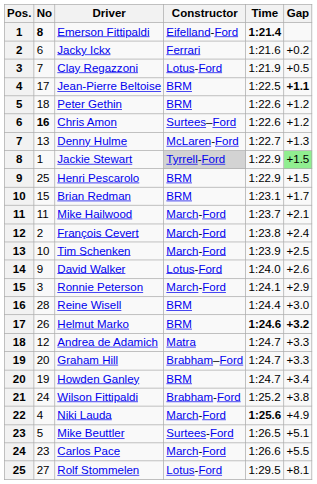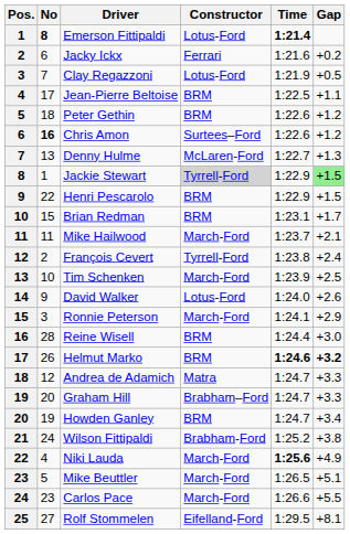 <table class="wikitable sortable">
 <tr>
 <th>Pos.</th>
 <th>No</th>
 <th>Driver</th>
 <th>Constructor</th>
 <th>Time</th>
 <th>Gap</th>
 </tr>
 <tr>
 <th>1</th>
 <td><strong>8</strong></td>
 <td> <a href='#'>Emerson Fittipaldi</a></td>
-<td><a href='#'>Eifelland</a>-<a href='#'>Ford</a></td>
+<td><a href='#'>Lotus</a>-<a href='#'>Ford</a></td>
 <td><strong>1:21.4</strong></td>
 <td></td>
 </tr>
 <tr>
 <th>2</th>
 <td>6</td>
 <td> <a href='#'>Jacky Ickx</a></td>
 <td><a href='#'>Ferrari</a></td>
 <td>1:21.6</td>
 <td>+0.2</td>
 </tr>
 <tr>
 <th>3</th>
 <td>7</td>
 <td> <a href='#'>Clay Regazzoni</a></td>
 <td><a href='#'>Lotus</a>-<a href='#'>Ford</a></td>
 <td>1:21.9</td>
 <td>+0.5</td>
 </tr>
 <tr>
 <th>4</th>
 <td>17</td>
 <td> <a href='#'>Jean-Pierre Beltoise</a></td>
 <td><a href='#'>BRM</a></td>
 <td>1:22.5</td>
-<td><strong>+1.1</strong></td>
+<td>+1.1</td>
 </tr>
 <tr>
 <th>5</th>
 <td>18</td>
 <td> <a href='#'>Peter Gethin</a></td>
 <td><a href='#'>BRM</a></td>
 <td>1:22.6</td>
 <td>+1.2</td>
 </tr>
 <tr>
 <th>6</th>
 <td><strong>16</strong></td>
 <td> <a href='#'>Chris Amon</a></td>
 <td><a href='#'>Surtees</a>–<a href='#'>Ford</a></td>
 <td>1:22.6</td>
 <td>+1.2</td>
 </tr>
 <tr>
 <th>7</th>
 <td>13</td>
 <td> <a href='#'>Denny Hulme</a></td>
 <td><a href='#'>McLaren</a>-<a href='#'>Ford</a></td>
 <td>1:22.7</td>
 <td>+1.3</td>
 </tr>
 <tr>
 <th>8</th>
 <td>1</td>
 <td> <a href='#'>Jackie Stewart</a></td>
 <td style="background: lightgrey;"><a href='#'>Tyrrell</a>-<a href='#'>Ford</a></td>
 <td>1:22.9</td>
 <td style="background: lightgreen;">+1.5</td>
 </tr>
 <tr>
 <th>9</th>
-<td>25</td>
+<td>22</td>
 <td> <a href='#'>Henri Pescarolo</a></td>
 <td><a href='#'>BRM</a></td>
 <td>1:22.9</td>
 <td>+1.5</td>
 </tr>
 <tr>
 <th>10</th>
 <td>15</td>
 <td> <a href='#'>Brian Redman</a></td>
 <td><a href='#'>BRM</a></td>
 <td>1:23.1</td>
 <td>+1.7</td>
 </tr>
 <tr>
 <th>11</th>
 <td>11</td>
 <td> <a href='#'>Mike Hailwood</a></td>
 <td><a href='#'>March</a>-<a href='#'>Ford</a></td>
 <td>1:23.7</td>
 <td>+2.1</td>
 </tr>
 <tr>
 <th>12</th>
 <td>2</td>
 <td> <a href='#'>François Cevert</a></td>
-<td><a href='#'>March</a>-<a href='#'>Ford</a></td>
+<td><a href='#'>Tyrrell</a>-<a href='#'>Ford</a></td>
 <td>1:23.8</td>
 <td>+2.4</td>
 </tr>
 <tr>
 <th>13</th>
 <td>10</td>
 <td> <a href='#'>Tim Schenken</a></td>
 <td><a href='#'>March</a>-<a href='#'>Ford</a></td>
 <td>1:23.9</td>
 <td>+2.5</td>
 </tr>
 <tr>
 <th>14</th>
 <td>9</td>
 <td> <a href='#'>David Walker</a></td>
 <td><a href='#'>Lotus</a>-<a href='#'>Ford</a></td>
 <td>1:24.0</td>
 <td>+2.6</td>
 </tr>
 <tr>
 <th>15</th>
 <td>3</td>
 <td> <a href='#'>Ronnie Peterson</a></td>
 <td><a href='#'>March</a>-<a href='#'>Ford</a></td>
 <td>1:24.1</td>
 <td>+2.9</td>
 </tr>
 <tr>
 <th>16</th>
 <td>28</td>
 <td> <a href='#'>Reine Wisell</a></td>
 <td><a href='#'>BRM</a></td>
 <td>1:24.4</td>
 <td>+3.0</td>
 </tr>
 <tr>
 <th>17</th>
 <td>26</td>
 <td> <a href='#'>Helmut Marko</a></td>
 <td><a href='#'>BRM</a></td>
 <td><strong>1:24.6</strong></td>
 <td><strong>+3.2</strong></td>
 </tr>
 <tr>
 <th>18</th>
 <td>12</td>
 <td> <a href='#'>Andrea de Adamich</a></td>
 <td><a href='#'>Matra</a></td>
 <td>1:24.7</td>
 <td>+3.3</td>
 </tr>
 <tr>
 <th>19</th>
 <td>20</td>
 <td> <a href='#'>Graham Hill</a></td>
 <td><a href='#'>Brabham</a>–<a href='#'>Ford</a></td>
 <td>1:24.7</td>
 <td>+3.3</td>
 </tr>
 <tr>
 <th>20</th>
 <td>19</td>
 <td> <a href='#'>Howden Ganley</a></td>
 <td><a href='#'>BRM</a></td>
 <td>1:24.7</td>
 <td>+3.4</td>
 </tr>
 <tr>
 <th>21</th>
 <td>24</td>
 <td> <a href='#'>Wilson Fittipaldi</a></td>
 <td><a href='#'>Brabham</a>-<a href='#'>Ford</a></td>
 <td>1:25.2</td>
 <td>+3.8</td>
 </tr>
 <tr>
 <th>22</th>
 <td>4</td>
 <td> <a href='#'>Niki Lauda</a></td>
 <td><a href='#'>March</a>-<a href='#'>Ford</a></td>
 <td><strong>1:25.6</strong></td>
 <td>+4.9</td>
 </tr>
 <tr>
 <th>23</th>
 <td>5</td>
 <td> <a href='#'>Mike Beuttler</a></td>
-<td><a href='#'>Surtees</a>-<a href='#'>Ford</a></td>
+<td><a href='#'>March</a>-<a href='#'>Ford</a></td>
 <td>1:26.5</td>
 <td>+5.1</td>
 </tr>
 <tr>
 <th>24</th>
 <td>23</td>
 <td> <a href='#'>Carlos Pace</a></td>
 <td><a href='#'>March</a>-<a href='#'>Ford</a></td>
 <td>1:26.6</td>
 <td>+5.5</td>
 </tr>
 <tr>
 <th>25</th>
 <td>27</td>
 <td> <a href='#'>Rolf Stommelen</a></td>
-<td><a href='#'>Lotus</a>-<a href='#'>Ford</a></td>
+<td><a href='#'>Eifelland</a>-<a href='#'>Ford</a></td>
 <td>1:29.5</td>
 <td>+8.1</td>
 </tr>
 </table>
